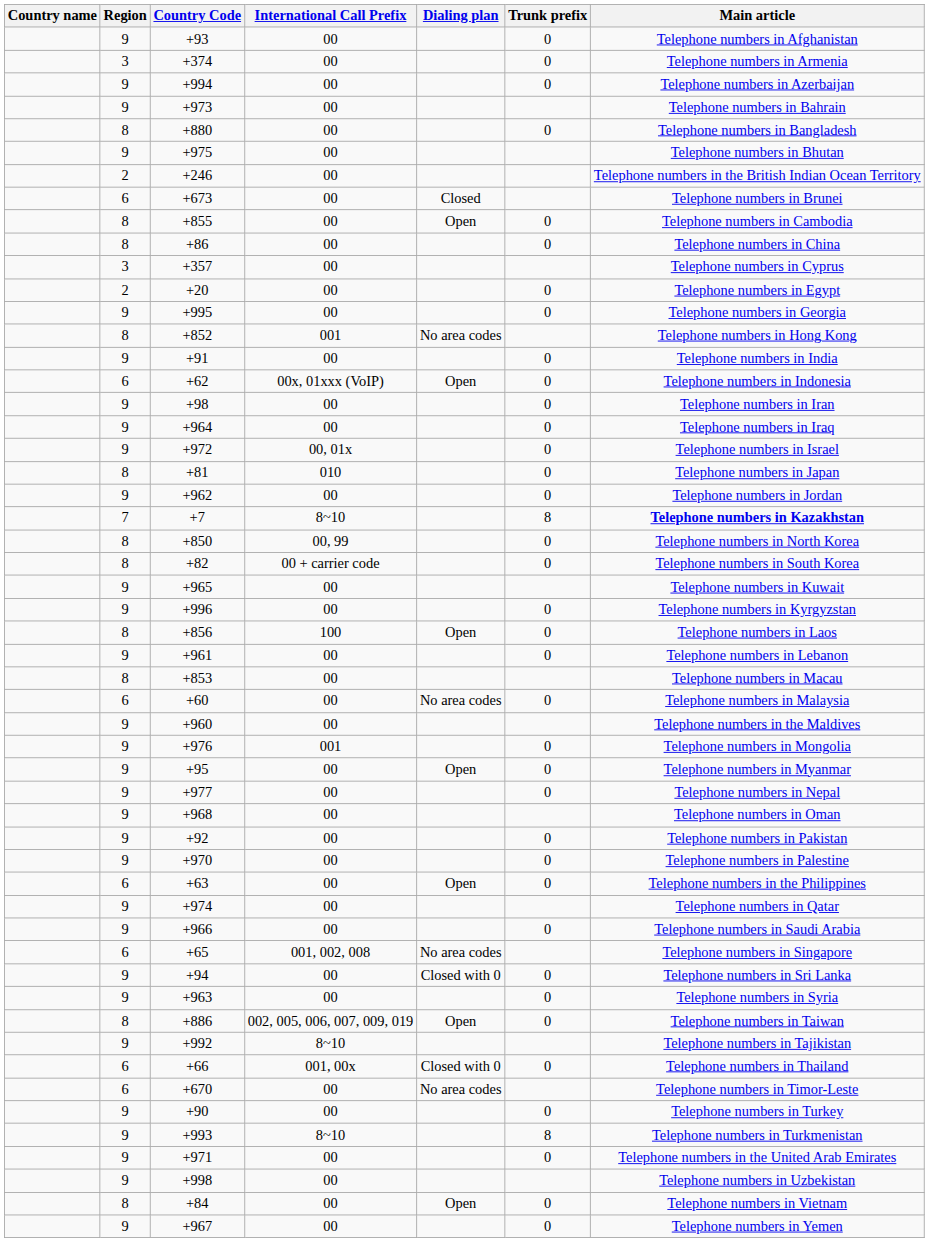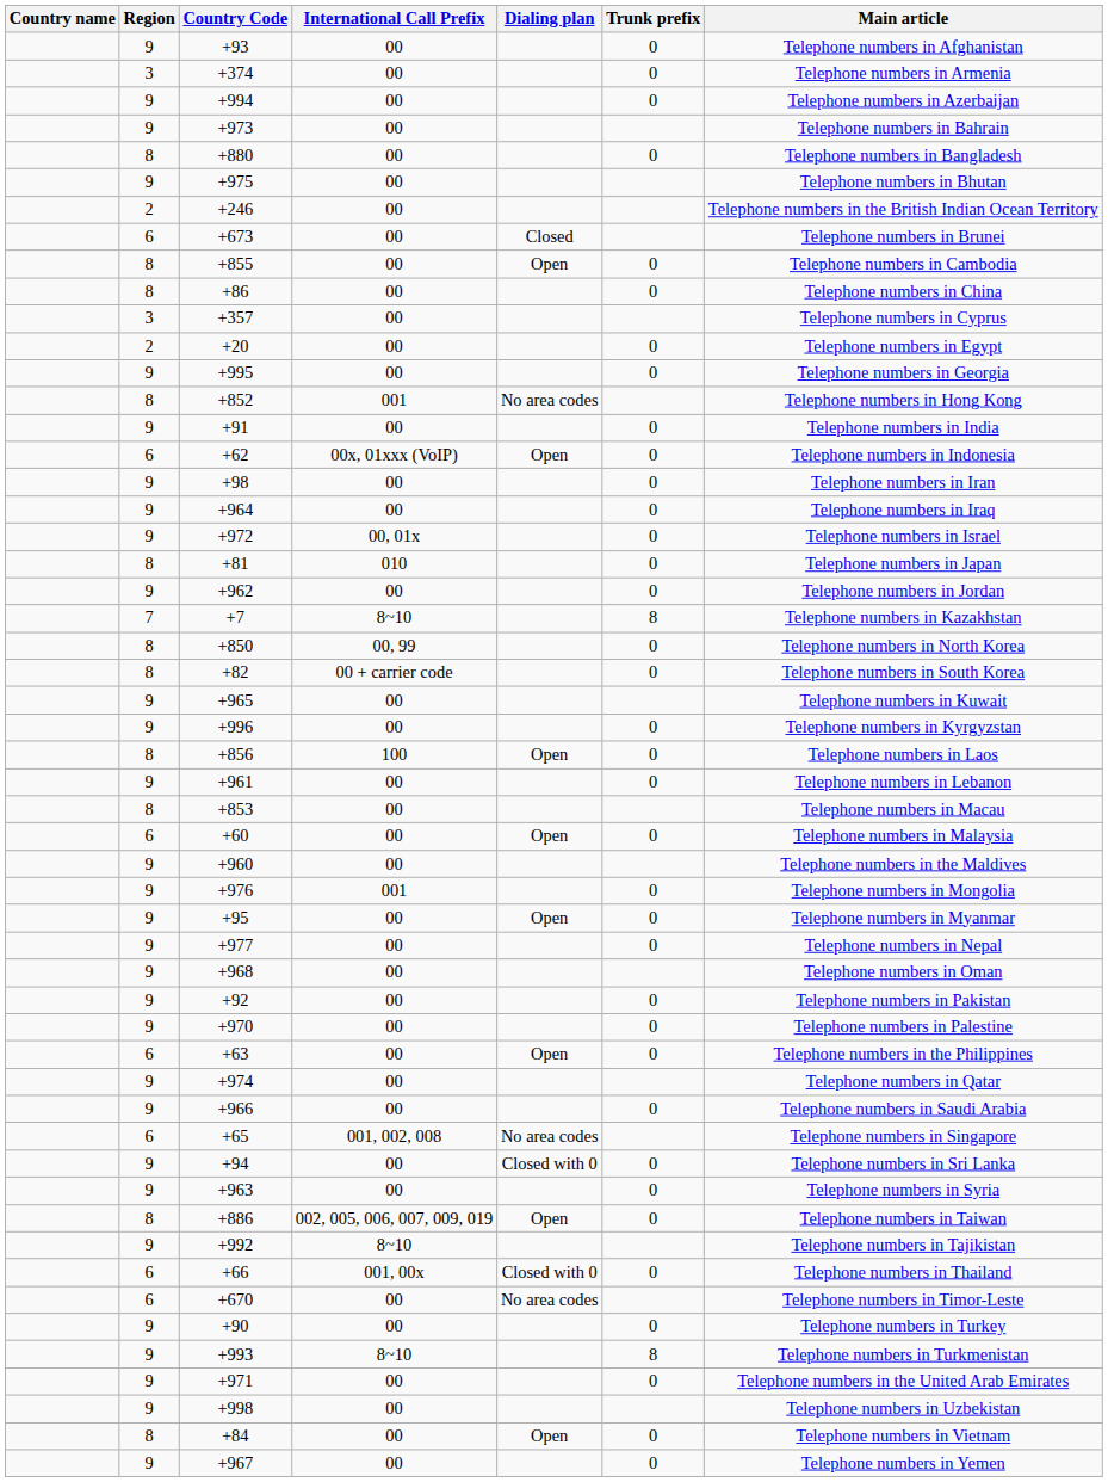 <table class="wikitable sortable">
 <tr>
 <th>Country name</th>
 <th>Region</th>
 <th><a href='#'>Country Code</a></th>
 <th><a href='#'>International Call Prefix</a></th>
 <th><a href='#'>Dialing plan</a></th>
 <th>Trunk prefix</th>
 <th>Main article</th>
 </tr>
 <tr align=center>
 <td align=left></td>
 <td>9</td>
 <td>+93</td>
 <td>00</td>
 <td></td>
 <td>0</td>
 <td><a href='#'>Telephone numbers in Afghanistan</a></td>
 </tr>
 <tr align=center>
 <td align=left></td>
 <td>3</td>
 <td>+374</td>
 <td>00</td>
 <td></td>
 <td>0</td>
 <td><a href='#'>Telephone numbers in Armenia</a></td>
 </tr>
 <tr align=center>
 <td align=left></td>
 <td>9</td>
 <td>+994</td>
 <td>00</td>
 <td></td>
 <td>0</td>
 <td><a href='#'>Telephone numbers in Azerbaijan</a></td>
 </tr>
 <tr align=center>
 <td align=left></td>
 <td>9</td>
 <td>+973</td>
 <td>00</td>
 <td></td>
 <td></td>
 <td><a href='#'>Telephone numbers in Bahrain</a></td>
 </tr>
 <tr align=center>
 <td align=left></td>
 <td>8</td>
 <td>+880</td>
 <td>00</td>
 <td></td>
 <td>0</td>
 <td><a href='#'>Telephone numbers in Bangladesh</a></td>
 </tr>
 <tr align=center>
 <td align=left></td>
 <td>9</td>
 <td>+975</td>
 <td>00</td>
 <td></td>
 <td></td>
 <td><a href='#'>Telephone numbers in Bhutan</a></td>
 </tr>
 <tr align=center>
 <td align=left></td>
 <td>2</td>
 <td>+246</td>
 <td>00</td>
 <td></td>
 <td></td>
 <td><a href='#'>Telephone numbers in the British Indian Ocean Territory</a></td>
 </tr>
 <tr align=center>
 <td align=left></td>
 <td>6</td>
 <td>+673</td>
 <td>00</td>
 <td>Closed</td>
 <td></td>
 <td><a href='#'>Telephone numbers in Brunei</a></td>
 </tr>
 <tr align=center>
 <td align=left></td>
 <td>8</td>
 <td>+855</td>
 <td>00</td>
 <td>Open</td>
 <td>0</td>
 <td><a href='#'>Telephone numbers in Cambodia</a></td>
 </tr>
 <tr align=center>
 <td align=left></td>
 <td>8</td>
 <td>+86</td>
 <td>00</td>
 <td></td>
 <td>0</td>
 <td><a href='#'>Telephone numbers in China</a></td>
 </tr>
 <tr align=center>
 <td align=left></td>
 <td>3</td>
 <td>+357</td>
 <td>00</td>
 <td></td>
 <td></td>
 <td><a href='#'>Telephone numbers in Cyprus</a></td>
 </tr>
 <tr align=center>
 <td align=left></td>
 <td>2</td>
 <td>+20</td>
 <td>00</td>
 <td></td>
 <td>0</td>
 <td><a href='#'>Telephone numbers in Egypt</a></td>
 </tr>
 <tr align=center>
 <td align=left></td>
 <td>9</td>
 <td>+995</td>
 <td>00</td>
 <td></td>
 <td>0</td>
 <td><a href='#'>Telephone numbers in Georgia</a></td>
 </tr>
 <tr align=center>
 <td align=left></td>
 <td>8</td>
 <td>+852</td>
 <td>001</td>
 <td>No area codes</td>
 <td></td>
 <td><a href='#'>Telephone numbers in Hong Kong</a></td>
 </tr>
 <tr align=center>
 <td align=left></td>
 <td>9</td>
 <td>+91</td>
 <td>00</td>
 <td></td>
 <td>0</td>
 <td><a href='#'>Telephone numbers in India</a></td>
 </tr>
 <tr align=center>
 <td align=left></td>
 <td>6</td>
 <td>+62</td>
 <td>00x, 01xxx (VoIP)</td>
 <td>Open</td>
 <td>0</td>
 <td><a href='#'>Telephone numbers in Indonesia</a></td>
 </tr>
 <tr align=center>
 <td align=left></td>
 <td>9</td>
 <td>+98</td>
 <td>00</td>
 <td></td>
 <td>0</td>
 <td><a href='#'>Telephone numbers in Iran</a></td>
 </tr>
 <tr align=center>
 <td align=left></td>
 <td>9</td>
 <td>+964</td>
 <td>00</td>
 <td></td>
 <td>0</td>
 <td><a href='#'>Telephone numbers in Iraq</a></td>
 </tr>
 <tr align=center>
 <td align=left></td>
 <td>9</td>
 <td>+972</td>
 <td>00, 01x</td>
 <td></td>
 <td>0</td>
 <td><a href='#'>Telephone numbers in Israel</a></td>
 </tr>
 <tr align=center>
 <td align=left></td>
 <td>8</td>
 <td>+81</td>
 <td>010</td>
 <td></td>
 <td>0</td>
 <td><a href='#'>Telephone numbers in Japan</a></td>
 </tr>
 <tr align=center>
 <td align=left></td>
 <td>9</td>
 <td>+962</td>
 <td>00</td>
 <td></td>
 <td>0</td>
 <td><a href='#'>Telephone numbers in Jordan</a></td>
 </tr>
 <tr align=center>
 <td align=left></td>
 <td>7</td>
 <td>+7</td>
 <td>8~10</td>
 <td></td>
 <td>8</td>
-<td><strong><a href='#'>Telephone numbers in Kazakhstan</a></strong></td>
+<td><a href='#'>Telephone numbers in Kazakhstan</a></td>
 </tr>
 <tr align=center>
 <td align=left></td>
 <td>8</td>
 <td>+850</td>
 <td>00, 99</td>
 <td></td>
 <td>0</td>
 <td><a href='#'>Telephone numbers in North Korea</a></td>
 </tr>
 <tr align=center>
 <td align=left></td>
 <td>8</td>
 <td>+82</td>
 <td>00 + carrier code</td>
 <td></td>
 <td>0</td>
 <td><a href='#'>Telephone numbers in South Korea</a></td>
 </tr>
 <tr align=center>
 <td align=left></td>
 <td>9</td>
 <td>+965</td>
 <td>00</td>
 <td></td>
 <td></td>
 <td><a href='#'>Telephone numbers in Kuwait</a></td>
 </tr>
 <tr align=center>
 <td align=left></td>
 <td>9</td>
 <td>+996</td>
 <td>00</td>
 <td></td>
 <td>0</td>
 <td><a href='#'>Telephone numbers in Kyrgyzstan</a></td>
 </tr>
 <tr align=center>
 <td align=left></td>
 <td>8</td>
 <td>+856</td>
 <td>100</td>
 <td>Open</td>
 <td>0</td>
 <td><a href='#'>Telephone numbers in Laos</a></td>
 </tr>
 <tr align=center>
 <td align=left></td>
 <td>9</td>
 <td>+961</td>
 <td>00</td>
 <td></td>
 <td>0</td>
 <td><a href='#'>Telephone numbers in Lebanon</a></td>
 </tr>
 <tr align=center>
 <td align=left></td>
 <td>8</td>
 <td>+853</td>
 <td>00</td>
 <td></td>
 <td></td>
 <td><a href='#'>Telephone numbers in Macau</a></td>
 </tr>
 <tr align=center>
 <td align=left></td>
 <td>6</td>
 <td>+60</td>
 <td>00</td>
-<td>No area codes</td>
+<td>Open</td>
 <td>0</td>
 <td><a href='#'>Telephone numbers in Malaysia</a></td>
 </tr>
 <tr align=center>
 <td align=left></td>
 <td>9</td>
 <td>+960</td>
 <td>00</td>
 <td></td>
 <td></td>
 <td><a href='#'>Telephone numbers in the Maldives</a></td>
 </tr>
 <tr align=center>
 <td align=left></td>
 <td>9</td>
 <td>+976</td>
 <td>001</td>
 <td></td>
 <td>0</td>
 <td><a href='#'>Telephone numbers in Mongolia</a></td>
 </tr>
 <tr align=center>
 <td align=left></td>
 <td>9</td>
 <td>+95</td>
 <td>00</td>
 <td>Open</td>
 <td>0</td>
 <td><a href='#'>Telephone numbers in Myanmar</a></td>
 </tr>
 <tr align=center>
 <td align=left></td>
 <td>9</td>
 <td>+977</td>
 <td>00</td>
 <td></td>
 <td>0</td>
 <td><a href='#'>Telephone numbers in Nepal</a></td>
 </tr>
 <tr align=center>
 <td align=left></td>
 <td>9</td>
 <td>+968</td>
 <td>00</td>
 <td></td>
 <td></td>
 <td><a href='#'>Telephone numbers in Oman</a></td>
 </tr>
 <tr align=center>
 <td align=left></td>
 <td>9</td>
 <td>+92</td>
 <td>00</td>
 <td></td>
 <td>0</td>
 <td><a href='#'>Telephone numbers in Pakistan</a></td>
 </tr>
 <tr align=center>
 <td align=left></td>
 <td>9</td>
 <td>+970</td>
 <td>00</td>
 <td></td>
 <td>0</td>
 <td><a href='#'>Telephone numbers in Palestine</a></td>
 </tr>
 <tr align=center>
 <td align=left></td>
 <td>6</td>
 <td>+63</td>
 <td>00</td>
 <td>Open</td>
 <td>0</td>
 <td><a href='#'>Telephone numbers in the Philippines</a></td>
 </tr>
 <tr align=center>
 <td align=left></td>
 <td>9</td>
 <td>+974</td>
 <td>00</td>
 <td></td>
 <td></td>
 <td><a href='#'>Telephone numbers in Qatar</a></td>
 </tr>
 <tr align=center>
 <td align=left></td>
 <td>9</td>
 <td>+966</td>
 <td>00</td>
 <td></td>
 <td>0</td>
 <td><a href='#'>Telephone numbers in Saudi Arabia</a></td>
 </tr>
 <tr align=center>
 <td align=left></td>
 <td>6</td>
 <td>+65</td>
 <td>001, 002, 008</td>
 <td>No area codes</td>
 <td></td>
 <td><a href='#'>Telephone numbers in Singapore</a></td>
 </tr>
 <tr align=center>
 <td align=left></td>
 <td>9</td>
 <td>+94</td>
 <td>00</td>
 <td>Closed with 0</td>
 <td>0</td>
 <td><a href='#'>Telephone numbers in Sri Lanka</a></td>
 </tr>
 <tr align=center>
 <td align=left></td>
 <td>9</td>
 <td>+963</td>
 <td>00</td>
 <td></td>
 <td>0</td>
 <td><a href='#'>Telephone numbers in Syria</a></td>
 </tr>
 <tr align=center>
 <td align=left></td>
 <td>8</td>
 <td>+886</td>
 <td>002, 005, 006, 007, 009, 019</td>
 <td>Open</td>
 <td>0</td>
 <td><a href='#'>Telephone numbers in Taiwan</a></td>
 </tr>
 <tr align=center>
 <td align=left></td>
 <td>9</td>
 <td>+992</td>
 <td>8~10</td>
 <td></td>
 <td></td>
 <td><a href='#'>Telephone numbers in Tajikistan</a></td>
 </tr>
 <tr align=center>
 <td align=left></td>
 <td>6</td>
 <td>+66</td>
 <td>001, 00x</td>
 <td>Closed with 0</td>
 <td>0</td>
 <td><a href='#'>Telephone numbers in Thailand</a></td>
 </tr>
 <tr align=center>
 <td align=left></td>
 <td>6</td>
 <td>+670</td>
 <td>00</td>
 <td>No area codes</td>
 <td></td>
 <td><a href='#'>Telephone numbers in Timor-Leste</a></td>
 </tr>
 <tr align=center>
 <td align=left></td>
 <td>9</td>
 <td>+90</td>
 <td>00</td>
 <td></td>
 <td>0</td>
 <td><a href='#'>Telephone numbers in Turkey</a></td>
 </tr>
 <tr align=center>
 <td align=left></td>
 <td>9</td>
 <td>+993</td>
 <td>8~10</td>
 <td></td>
 <td>8</td>
 <td><a href='#'>Telephone numbers in Turkmenistan</a></td>
 </tr>
 <tr align=center>
 <td align=left></td>
 <td>9</td>
 <td>+971</td>
 <td>00</td>
 <td></td>
 <td>0</td>
 <td><a href='#'>Telephone numbers in the United Arab Emirates</a></td>
 </tr>
 <tr align=center>
 <td align=left></td>
 <td>9</td>
 <td>+998</td>
 <td>00</td>
 <td></td>
 <td></td>
 <td><a href='#'>Telephone numbers in Uzbekistan</a></td>
 </tr>
 <tr align=center>
 <td align=left></td>
 <td>8</td>
 <td>+84</td>
 <td>00</td>
 <td>Open</td>
 <td>0</td>
 <td><a href='#'>Telephone numbers in Vietnam</a></td>
 </tr>
 <tr align=center>
 <td align=left></td>
 <td>9</td>
 <td>+967</td>
 <td>00</td>
 <td></td>
 <td>0</td>
 <td><a href='#'>Telephone numbers in Yemen</a></td>
 </tr>
 </table>
